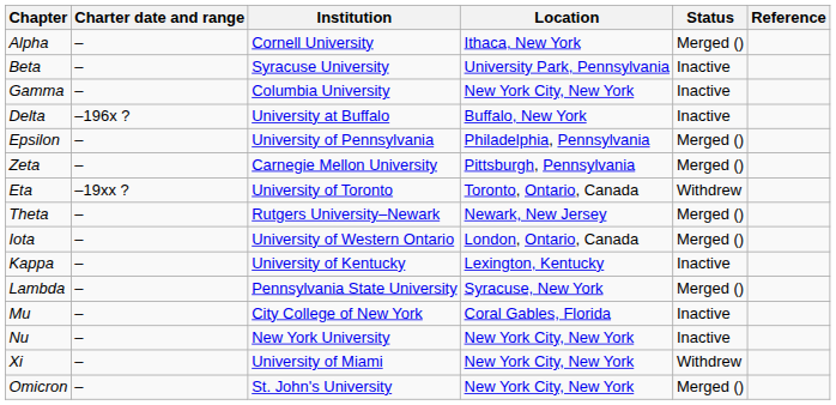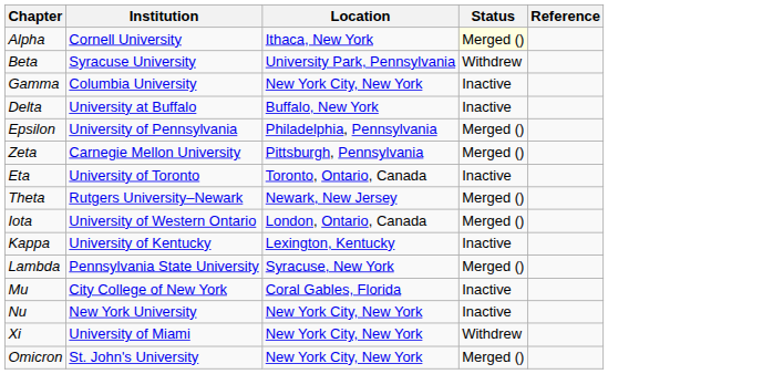 <table class="sortable wikitable">
 <tr>
 <th>Chapter</th>
-<th>Charter date and range</th>
 <th>Institution</th>
 <th>Location</th>
 <th>Status</th>
 <th>Reference</th>
 </tr>
 <tr>
 <td><em>Alpha</em></td>
-<td> – </td>
 <td><a href='#'>Cornell University</a></td>
 <td><a href='#'>Ithaca, New York</a></td>
-<td>Merged (<strong></strong>)</td>
+<td style="background: lightyellow;">Merged (<strong></strong>)</td>
 <td></td>
 </tr>
 <tr>
 <td><em>Beta</em></td>
-<td>–</td>
 <td><a href='#'>Syracuse University</a></td>
 <td><a href='#'>University Park, Pennsylvania</a></td>
-<td>Inactive</td>
+<td>Withdrew</td>
 <td></td>
 </tr>
 <tr>
 <td><em>Gamma</em></td>
-<td>–</td>
 <td><a href='#'>Columbia University</a></td>
 <td><a href='#'>New York City, New York</a></td>
 <td>Inactive</td>
 <td></td>
 </tr>
 <tr>
 <td><em>Delta</em></td>
-<td>–196x ?</td>
 <td><a href='#'>University at Buffalo</a></td>
 <td><a href='#'>Buffalo, New York</a></td>
 <td>Inactive</td>
 <td></td>
 </tr>
 <tr>
 <td><em>Epsilon</em></td>
-<td>–</td>
 <td><a href='#'>University of Pennsylvania</a></td>
 <td><a href='#'>Philadelphia</a>, <a href='#'>Pennsylvania</a></td>
 <td>Merged (<strong></strong>)</td>
 <td></td>
 </tr>
 <tr>
 <td><em>Zeta</em></td>
-<td>–</td>
 <td><a href='#'>Carnegie Mellon University</a></td>
 <td><a href='#'>Pittsburgh</a>, <a href='#'>Pennsylvania</a></td>
 <td>Merged (<strong></strong>)</td>
 <td></td>
 </tr>
 <tr>
 <td><em>Eta</em></td>
-<td>–19xx ?</td>
 <td><a href='#'>University of Toronto</a></td>
 <td><a href='#'>Toronto</a>, <a href='#'>Ontario</a>, Canada</td>
-<td>Withdrew</td>
+<td>Inactive</td>
 <td></td>
 </tr>
 <tr>
 <td><em>Theta</em></td>
-<td>–</td>
 <td><a href='#'>Rutgers University–Newark</a></td>
 <td><a href='#'>Newark, New Jersey</a></td>
 <td>Merged (<strong></strong>)</td>
 <td></td>
 </tr>
 <tr>
 <td><em>Iota</em></td>
-<td>–</td>
 <td><a href='#'>University of Western Ontario</a></td>
 <td><a href='#'>London</a>, <a href='#'>Ontario</a>, Canada</td>
 <td>Merged (<strong></strong>)</td>
 <td></td>
 </tr>
 <tr>
 <td><em>Kappa</em></td>
-<td>–</td>
 <td><a href='#'>University of Kentucky</a></td>
 <td><a href='#'>Lexington, Kentucky</a></td>
 <td>Inactive</td>
 <td></td>
 </tr>
 <tr>
 <td><em>Lambda</em></td>
-<td>–</td>
 <td><a href='#'>Pennsylvania State University</a></td>
 <td><a href='#'>Syracuse, New York</a></td>
 <td>Merged (<strong></strong>)</td>
 <td></td>
 </tr>
 <tr>
 <td><em>Mu</em></td>
-<td>–</td>
 <td><a href='#'>City College of New York</a></td>
 <td><a href='#'>Coral Gables, Florida</a></td>
 <td>Inactive</td>
 <td></td>
 </tr>
 <tr>
 <td><em>Nu</em></td>
-<td>–</td>
 <td><a href='#'>New York University</a></td>
 <td><a href='#'>New York City, New York</a></td>
 <td>Inactive</td>
 <td></td>
 </tr>
 <tr>
 <td><em>Xi</em></td>
-<td>–</td>
 <td><a href='#'>University of Miami</a></td>
 <td><a href='#'>New York City, New York</a></td>
 <td>Withdrew</td>
 <td></td>
 </tr>
 <tr>
 <td><em>Omicron</em></td>
-<td>–</td>
 <td><a href='#'>St. John's University</a></td>
 <td><a href='#'>New York City, New York</a></td>
 <td>Merged (<strong></strong>)</td>
 <td></td>
 </tr>
 </table>
